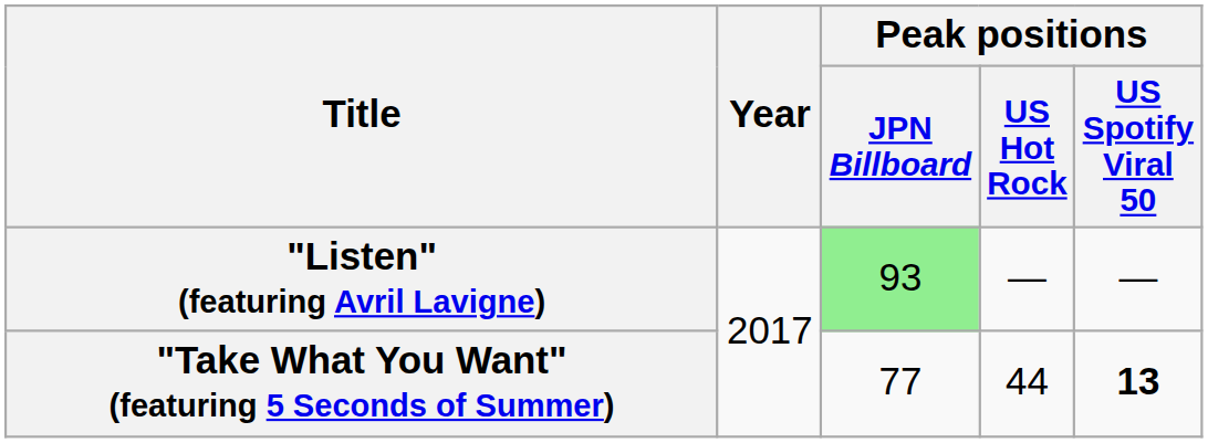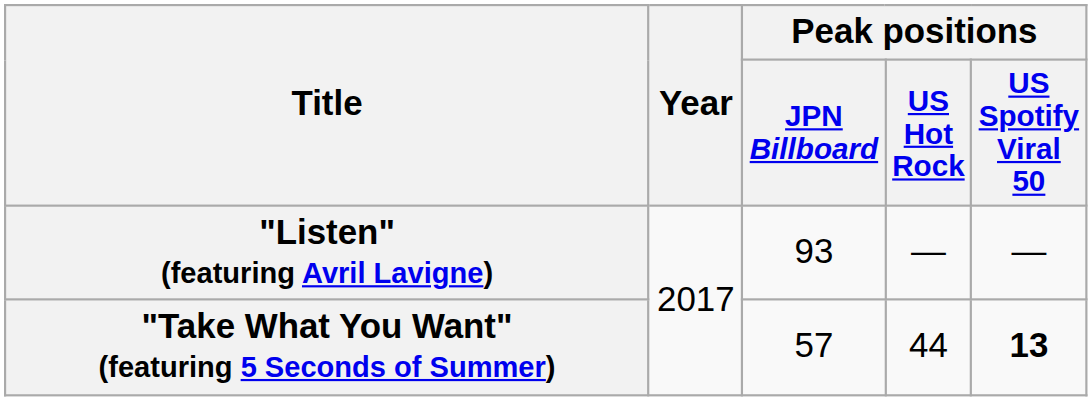 <table class="wikitable plainrowheaders" style="text-align:center;">
 <tr>
 <th scope="col" rowspan="2" style="width:18em;">Title</th>
 <th scope="col" rowspan="2">Year</th>
 <th scope="col" colspan="3">Peak positions</th>
 </tr>
 <tr>
 <th scope="col" style="width:30px;font-size:85%"><a href='#'>JPN<br><em>Billboard</em></a><br></th>
 <th scope="col" style="width:30px;font-size:85%"><a href='#'>US<br>Hot Rock</a><br></th>
 <th scope="col" style="width:30px;font-size:85%"><a href='#'>US<br>Spotify<br>Viral 50</a><br></th>
 </tr>
 <tr>
 <th scope="row">"Listen" <br><small>(featuring <a href='#'>Avril Lavigne</a>)</small></th>
 <td rowspan="2">2017</td>
-<td style="background: lightgreen;">93</td>
+<td>93</td>
 <td>—</td>
 <td>—</td>
 </tr>
 <tr>
 <th scope="row">"Take What You Want" <br><small>(featuring <a href='#'>5 Seconds of Summer</a>)</small></th>
-<td>77</td>
+<td>57</td>
 <td>44</td>
 <td><strong>13</strong></td>
 </tr>
 </table>
